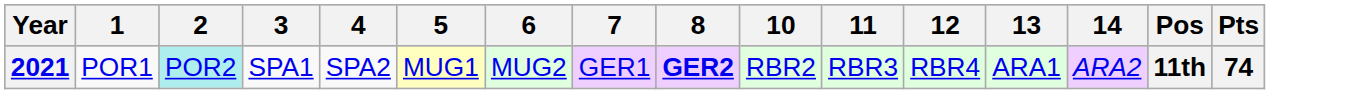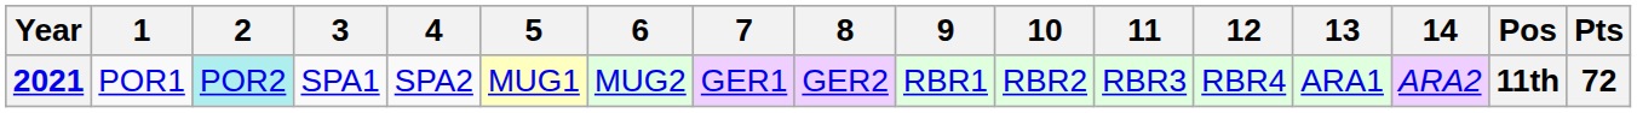 <table class="wikitable" style="text-align:center;">
 <tr>
 <th>Year</th>
 <th>1</th>
 <th>2</th>
 <th>3</th>
 <th>4</th>
 <th>5</th>
 <th>6</th>
 <th>7</th>
 <th>8</th>
+<th>9</th>
 <th>10</th>
 <th>11</th>
 <th>12</th>
 <th>13</th>
 <th>14</th>
 <th>Pos</th>
 <th>Pts</th>
 </tr>
 <tr>
 <th><a href='#'>2021</a></th>
 <td><a href='#'>POR1</a></td>
 <td style="background: paleturquoise;"><a href='#'>POR2</a></td>
 <td><a href='#'>SPA1</a></td>
 <td><a href='#'>SPA2</a></td>
 <td style="background:#ffffbf;"><a href='#'>MUG1</a><br></td>
 <td style="background:#dfffdf;"><a href='#'>MUG2</a><br></td>
 <td style="background:#efcfff;"><a href='#'>GER1</a><br></td>
-<td style="background:#efcfff;"><strong><a href='#'>GER2</a><br></strong></td>
+<td style="background:#efcfff;"><a href='#'>GER2</a><br></td>
+<td style="background:#dfffdf;"><a href='#'>RBR1</a><br></td>
 <td style="background:#dfffdf;"><a href='#'>RBR2</a><br></td>
 <td style="background:#dfffdf;"><a href='#'>RBR3</a><br></td>
 <td style="background:#dfffdf;"><a href='#'>RBR4</a><br></td>
 <td style="background:#dfffdf;"><a href='#'>ARA1</a><br></td>
 <td style="background:#efcfff;"><em><a href='#'>ARA2</a></em><br></td>
 <th>11th</th>
-<th>74</th>
+<th>72</th>
 </tr>
 </table>
